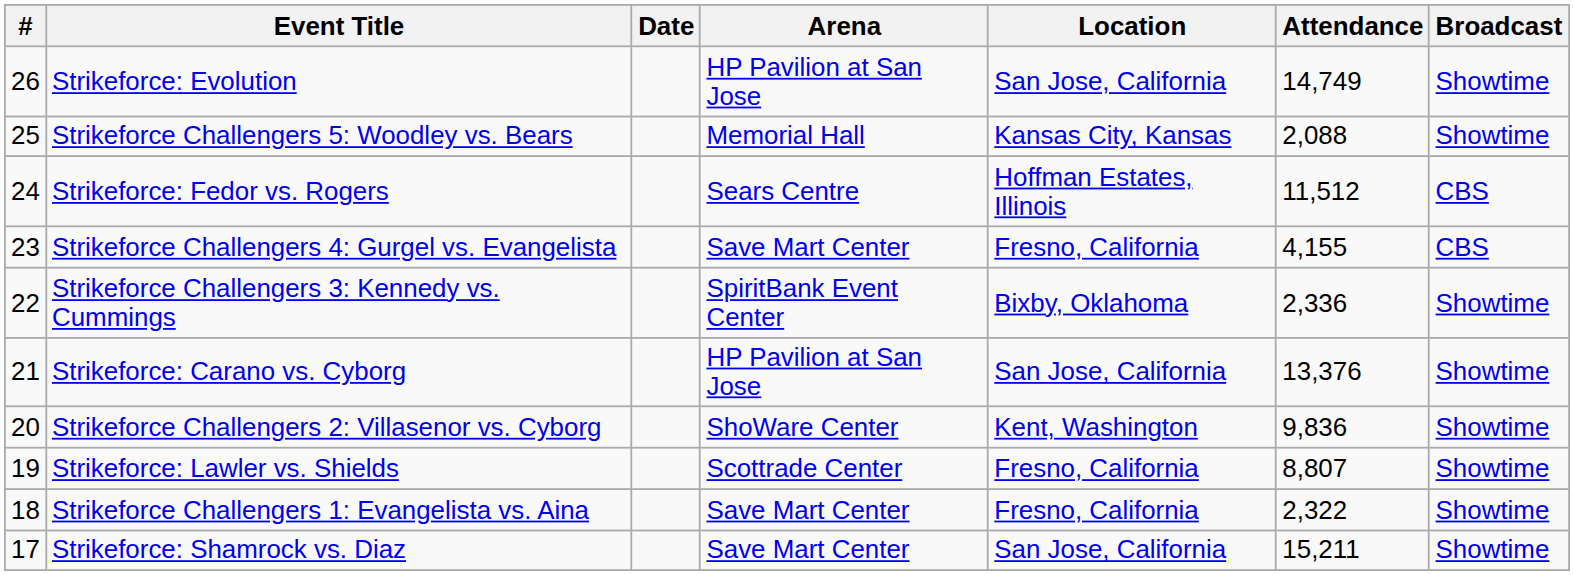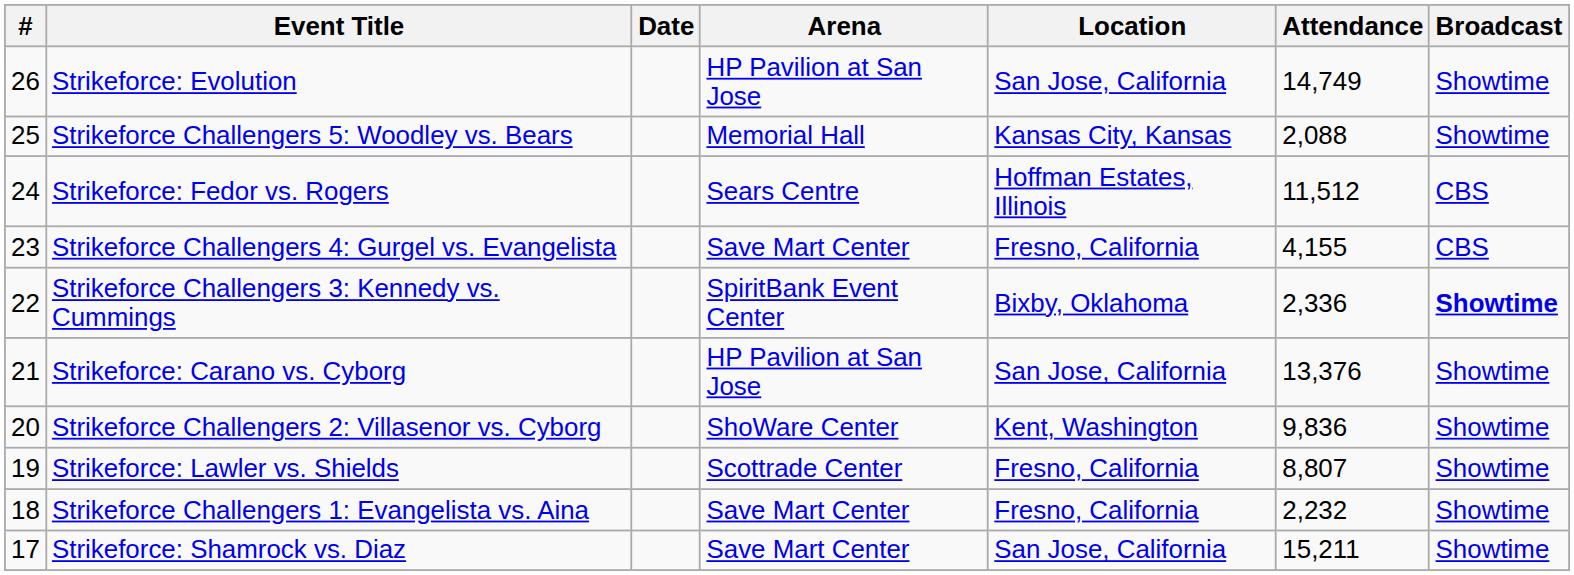 <table class="sortable wikitable succession-box" style="font-size:90%;">
 <tr>
 <th scope="col">#</th>
 <th scope="col">Event Title</th>
 <th scope="col">Date</th>
 <th scope="col">Arena</th>
 <th scope="col">Location</th>
 <th scope="col">Attendance</th>
 <th scope="col">Broadcast</th>
 </tr>
 <tr>
 <td align=center>26</td>
 <td><a href='#'>Strikeforce: Evolution</a></td>
 <td></td>
 <td><a href='#'>HP Pavilion at San Jose</a></td>
 <td><a href='#'>San Jose, California</a></td>
 <td>14,749</td>
 <td><a href='#'>Showtime</a></td>
 </tr>
 <tr>
 <td align=center>25</td>
 <td><a href='#'>Strikeforce Challengers 5: Woodley vs. Bears</a></td>
 <td></td>
 <td><a href='#'>Memorial Hall</a></td>
 <td><a href='#'>Kansas City, Kansas</a></td>
 <td>2,088</td>
 <td><a href='#'>Showtime</a></td>
 </tr>
 <tr>
 <td align=center>24</td>
 <td><a href='#'>Strikeforce: Fedor vs. Rogers</a></td>
 <td></td>
 <td><a href='#'>Sears Centre</a></td>
 <td><a href='#'>Hoffman Estates, Illinois</a></td>
 <td>11,512</td>
 <td><a href='#'>CBS</a></td>
 </tr>
 <tr>
 <td align=center>23</td>
 <td><a href='#'>Strikeforce Challengers 4: Gurgel vs. Evangelista</a></td>
 <td></td>
 <td><a href='#'>Save Mart Center</a></td>
 <td><a href='#'>Fresno, California</a></td>
 <td>4,155</td>
 <td><a href='#'>CBS</a></td>
 </tr>
 <tr>
 <td align=center>22</td>
 <td><a href='#'>Strikeforce Challengers 3: Kennedy vs. Cummings</a></td>
 <td></td>
 <td><a href='#'>SpiritBank Event Center</a></td>
 <td><a href='#'>Bixby, Oklahoma</a></td>
 <td>2,336</td>
-<td><a href='#'>Showtime</a></td>
+<td><strong><a href='#'>Showtime</a></strong></td>
 </tr>
 <tr>
 <td align=center>21</td>
 <td><a href='#'>Strikeforce: Carano vs. Cyborg</a></td>
 <td></td>
 <td><a href='#'>HP Pavilion at San Jose</a></td>
 <td><a href='#'>San Jose, California</a></td>
 <td>13,376</td>
 <td><a href='#'>Showtime</a></td>
 </tr>
 <tr>
 <td align=center>20</td>
 <td><a href='#'>Strikeforce Challengers 2: Villasenor vs. Cyborg</a></td>
 <td></td>
 <td><a href='#'>ShoWare Center</a></td>
 <td><a href='#'>Kent, Washington</a></td>
 <td>9,836</td>
 <td><a href='#'>Showtime</a></td>
 </tr>
 <tr>
 <td align=center>19</td>
 <td><a href='#'>Strikeforce: Lawler vs. Shields</a></td>
 <td></td>
 <td><a href='#'>Scottrade Center</a></td>
 <td><a href='#'>Fresno, California</a></td>
 <td>8,807</td>
 <td><a href='#'>Showtime</a></td>
 </tr>
 <tr>
 <td align=center>18</td>
 <td><a href='#'>Strikeforce Challengers 1: Evangelista vs. Aina</a></td>
 <td></td>
 <td><a href='#'>Save Mart Center</a></td>
 <td><a href='#'>Fresno, California</a></td>
-<td>2,322</td>
+<td>2,232</td>
 <td><a href='#'>Showtime</a></td>
 </tr>
 <tr>
 <td align=center>17</td>
 <td><a href='#'>Strikeforce: Shamrock vs. Diaz</a></td>
 <td></td>
 <td><a href='#'>Save Mart Center</a></td>
 <td><a href='#'>San Jose, California</a></td>
 <td>15,211</td>
 <td><a href='#'>Showtime</a></td>
 </tr>
 </table>
